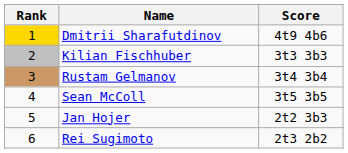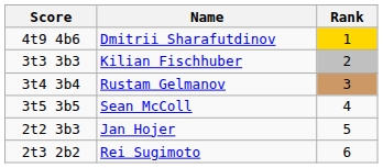 <table class="wikitable">
 <tr>
+<th width = "80">Score</th>
+<th width = "200">Name</th>
 <th width = "50">Rank</th>
-<th width = "200">Name</th>
-<th width = "80">Score</th>
 </tr>
 <tr>
+<td align="center">4t9 4b6</td>
+<td> <a href='#'>Dmitrii Sharafutdinov</a></td>
 <td align="center" style="background: gold">1</td>
-<td> <a href='#'>Dmitrii Sharafutdinov</a></td>
-<td align="center">4t9 4b6</td>
 </tr>
 <tr>
+<td align="center">3t3 3b3</td>
+<td> <a href='#'>Kilian Fischhuber</a></td>
 <td align="center" style="background: silver">2</td>
-<td> <a href='#'>Kilian Fischhuber</a></td>
-<td align="center">3t3 3b3</td>
 </tr>
 <tr>
+<td align="center">3t4 3b4</td>
+<td> <a href='#'>Rustam Gelmanov</a></td>
 <td align="center" style="background: #cc9966">3</td>
-<td> <a href='#'>Rustam Gelmanov</a></td>
-<td align="center">3t4 3b4</td>
 </tr>
 <tr>
+<td align="center">3t5 3b5</td>
+<td> <a href='#'>Sean McColl</a></td>
 <td align="center">4</td>
-<td> <a href='#'>Sean McColl</a></td>
-<td align="center">3t5 3b5</td>
 </tr>
 <tr>
+<td align="center">2t2 3b3</td>
+<td> <a href='#'>Jan Hojer</a></td>
 <td align="center">5</td>
-<td> <a href='#'>Jan Hojer</a></td>
-<td align="center">2t2 3b3</td>
 </tr>
 <tr>
+<td align="center">2t3 2b2</td>
+<td> <a href='#'>Rei Sugimoto</a></td>
 <td align="center">6</td>
-<td> <a href='#'>Rei Sugimoto</a></td>
-<td align="center">2t3 2b2</td>
 </tr>
 </table>
